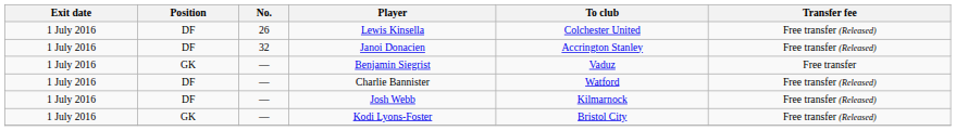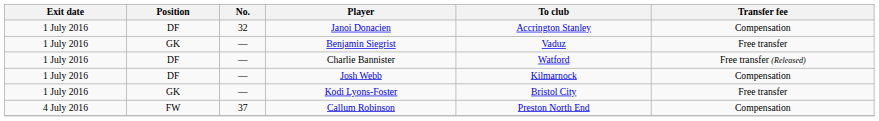 <table class="wikitable sortable" style="width:97%; text-align:center; font-size:85%; text-align:centre;">
 <tr>
 <th><strong>Exit date</strong></th>
 <th><strong>Position</strong></th>
 <th><strong>No.</strong></th>
 <th><strong>Player</strong></th>
 <th><strong>To club</strong></th>
 <th><strong>Transfer fee</strong></th>
 </tr>
 <tr>
 <td>1 July 2016</td>
 <td>DF</td>
-<td>26</td>
-<td> <a href='#'>Lewis Kinsella</a></td>
-<td> <a href='#'>Colchester United</a></td>
-<td>Free transfer <small><em>(Released)</em></small></td>
-</tr>
-<tr>
-<td>1 July 2016</td>
-<td>DF</td>
 <td>32</td>
 <td> <a href='#'>Janoi Donacien</a></td>
 <td> <a href='#'>Accrington Stanley</a></td>
-<td>Free transfer <small><em>(Released)</em></small></td>
+<td>Compensation</td>
 </tr>
 <tr>
 <td>1 July 2016</td>
 <td>GK</td>
 <td>—</td>
 <td> <a href='#'>Benjamin Siegrist</a></td>
 <td> <a href='#'>Vaduz</a></td>
 <td>Free transfer </td>
 </tr>
 <tr>
 <td>1 July 2016</td>
 <td>DF</td>
 <td>—</td>
 <td> Charlie Bannister</td>
 <td> <a href='#'>Watford</a></td>
 <td>Free transfer <small><em>(Released)</em></small></td>
 </tr>
 <tr>
 <td>1 July 2016</td>
 <td>DF</td>
 <td>—</td>
 <td> <a href='#'>Josh Webb</a></td>
 <td> <a href='#'>Kilmarnock</a></td>
-<td>Free transfer <small><em>(Released)</em></small></td>
+<td>Compensation</td>
 </tr>
 <tr>
 <td>1 July 2016</td>
 <td>GK</td>
 <td>—</td>
 <td> <a href='#'>Kodi Lyons-Foster</a></td>
 <td> <a href='#'>Bristol City</a></td>
-<td>Free transfer <small><em>(Released)</em></small></td>
+<td>Free transfer </td>
+</tr>
+<tr>
+<td>4 July 2016</td>
+<td>FW</td>
+<td>37</td>
+<td> <a href='#'>Callum Robinson</a></td>
+<td> <a href='#'>Preston North End</a></td>
+<td>Compensation</td>
 </tr>
 <tr>
 </tr>
 </table>
